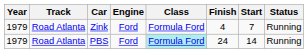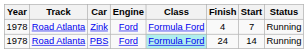 <table class="wikitable" style="text-align:center; font-size:90%">
 <tr>
 <th>Year</th>
 <th>Track</th>
 <th>Car</th>
 <th>Engine</th>
 <th>Class</th>
 <th>Finish</th>
 <th>Start</th>
 <th>Status</th>
 </tr>
 <tr>
-<td>1979</td>
+<td>1978</td>
 <td><a href='#'>Road Atlanta</a></td>
 <td><a href='#'>Zink</a></td>
 <td><a href='#'>Ford</a></td>
 <td><a href='#'>Formula Ford</a></td>
 <td>4</td>
 <td>7</td>
 <td>Running</td>
 </tr>
 <tr>
-<td>1979</td>
+<td>1978</td>
 <td><a href='#'>Road Atlanta</a></td>
 <td><a href='#'>PBS</a></td>
 <td><a href='#'>Ford</a></td>
 <td style="background: paleturquoise;"><a href='#'>Formula Ford</a></td>
 <td>24</td>
 <td>14</td>
 <td>Running</td>
 </tr>
 </table>
